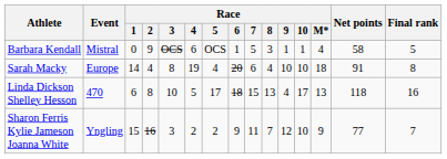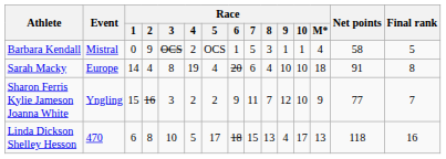 <table class="wikitable" style="font-size:90%">
 <tr>
 <th rowspan=2>Athlete</th>
 <th rowspan=2>Event</th>
 <th colspan=11>Race</th>
 <th rowspan=2>Net points</th>
 <th rowspan=2>Final rank</th>
 </tr>
 <tr style="font-size:95%">
 <th>1</th>
 <th>2</th>
 <th>3</th>
 <th>4</th>
 <th>5</th>
 <th>6</th>
 <th>7</th>
 <th>8</th>
 <th>9</th>
 <th>10</th>
 <th>M*</th>
 </tr>
 <tr align=center>
 <td align=left><a href='#'>Barbara Kendall</a></td>
 <td align=left><a href='#'>Mistral</a></td>
 <td>0</td>
 <td>9</td>
 <td><s>OCS</s></td>
-<td>6</td>
+<td>2</td>
 <td>OCS</td>
 <td>1</td>
 <td>5</td>
 <td>3</td>
 <td>1</td>
 <td>1</td>
 <td>4</td>
 <td>58</td>
 <td>5</td>
 </tr>
 <tr align=center>
 <td align=left><a href='#'>Sarah Macky</a></td>
 <td align=left><a href='#'>Europe</a></td>
 <td>14</td>
 <td>4</td>
 <td>8</td>
 <td>19</td>
 <td>4</td>
 <td><s>20</s></td>
 <td>6</td>
 <td>4</td>
 <td>10</td>
 <td>10</td>
 <td>18</td>
 <td>91</td>
 <td>8</td>
 </tr>
 <tr align=center>
+<td align=left><a href='#'>Sharon Ferris</a><br><a href='#'>Kylie Jameson</a><br><a href='#'>Joanna White</a></td>
+<td align=left><a href='#'>Yngling</a></td>
+<td>15</td>
+<td><s>16</s></td>
+<td>3</td>
+<td>2</td>
+<td>2</td>
+<td>9</td>
+<td>11</td>
+<td>7</td>
+<td>12</td>
+<td>10</td>
+<td>9</td>
+<td>77</td>
+<td>7</td>
+</tr>
+<tr align=center>
 <td align=left><a href='#'>Linda Dickson</a><br><a href='#'>Shelley Hesson</a></td>
 <td align=left><a href='#'>470</a></td>
 <td>6</td>
 <td>8</td>
 <td>10</td>
 <td>5</td>
 <td>17</td>
 <td><s>18</s></td>
 <td>15</td>
 <td>13</td>
 <td>4</td>
 <td>17</td>
 <td>13</td>
 <td>118</td>
 <td>16</td>
 </tr>
-<tr align=center>
-<td align=left><a href='#'>Sharon Ferris</a><br><a href='#'>Kylie Jameson</a><br><a href='#'>Joanna White</a></td>
-<td align=left><a href='#'>Yngling</a></td>
-<td>15</td>
-<td><s>16</s></td>
-<td>3</td>
-<td>2</td>
-<td>2</td>
-<td>9</td>
-<td>11</td>
-<td>7</td>
-<td>12</td>
-<td>10</td>
-<td>9</td>
-<td>77</td>
-<td>7</td>
-</tr>
 </table>
